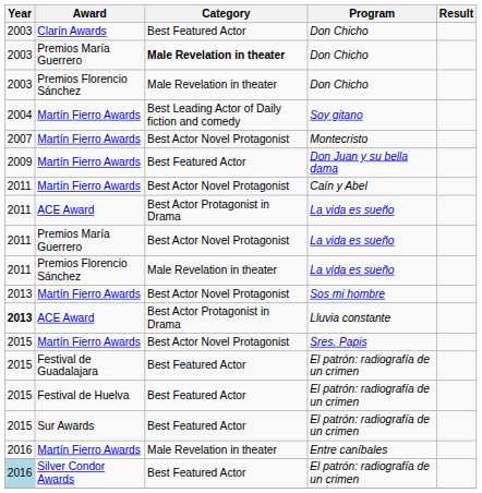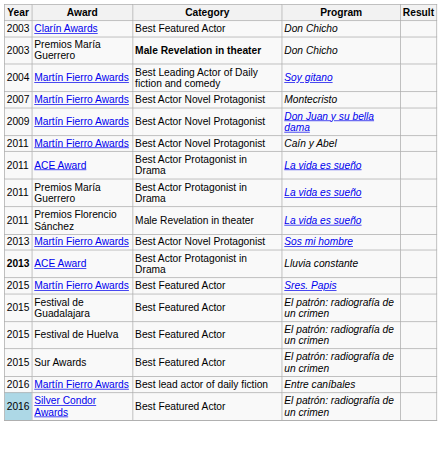 <table class="wikitable" style="font-size: 90%;">
 <tr>
 <th>Year</th>
 <th>Award</th>
 <th>Category</th>
 <th>Program</th>
 <th>Result</th>
 </tr>
 <tr>
 <td>2003</td>
 <td><a href='#'>Clarín Awards</a></td>
 <td>Best Featured Actor</td>
 <td><em>Don Chicho</em></td>
 <td></td>
 </tr>
 <tr>
 <td>2003</td>
 <td>Premios María Guerrero</td>
 <td><strong>Male Revelation in theater</strong></td>
 <td><em>Don Chicho</em></td>
 <td></td>
 </tr>
 <tr>
-<td>2003</td>
-<td>Premios Florencio Sánchez</td>
-<td>Male Revelation in theater</td>
-<td><em>Don Chicho</em></td>
-<td></td>
-</tr>
-<tr>
 <td>2004</td>
 <td><a href='#'>Martín Fierro Awards</a></td>
 <td>Best Leading Actor of Daily fiction and comedy</td>
 <td><em><a href='#'>Soy gitano</a></em></td>
 <td></td>
 </tr>
 <tr>
 <td>2007</td>
 <td><a href='#'>Martín Fierro Awards</a></td>
 <td>Best Actor Novel Protagonist</td>
 <td><em>Montecristo</em></td>
 <td></td>
 </tr>
 <tr>
 <td>2009</td>
 <td><a href='#'>Martín Fierro Awards</a></td>
-<td>Best Featured Actor</td>
+<td>Best Actor Novel Protagonist</td>
 <td><em><a href='#'>Don Juan y su bella dama</a></em></td>
 <td></td>
 </tr>
 <tr>
 <td>2011</td>
 <td><a href='#'>Martín Fierro Awards</a></td>
 <td>Best Actor Novel Protagonist</td>
 <td><em>Caín y Abel</em></td>
 <td></td>
 </tr>
 <tr>
 <td>2011</td>
 <td><a href='#'>ACE Award</a></td>
 <td>Best Actor Protagonist in Drama</td>
 <td><em><a href='#'>La vida es sueño</a></em></td>
 <td></td>
 </tr>
 <tr>
 <td>2011</td>
 <td>Premios María Guerrero</td>
-<td>Best Actor Novel Protagonist</td>
+<td>Best Actor Protagonist in Drama</td>
 <td><em><a href='#'>La vida es sueño</a></em></td>
 <td></td>
 </tr>
 <tr>
 <td>2011</td>
 <td>Premios Florencio Sánchez</td>
 <td>Male Revelation in theater</td>
 <td><em><a href='#'>La vida es sueño</a></em></td>
 <td></td>
 </tr>
 <tr>
 <td>2013</td>
 <td><a href='#'>Martín Fierro Awards</a></td>
 <td>Best Actor Novel Protagonist</td>
 <td><em><a href='#'>Sos mi hombre</a></em></td>
 <td></td>
 </tr>
 <tr>
 <td><strong>2013</strong></td>
 <td><a href='#'>ACE Award</a></td>
 <td>Best Actor Protagonist in Drama</td>
 <td><em>Lluvia constante</em></td>
 <td></td>
 </tr>
 <tr>
 <td>2015</td>
 <td><a href='#'>Martín Fierro Awards</a></td>
-<td>Best Actor Novel Protagonist</td>
+<td>Best Featured Actor</td>
 <td><em><a href='#'>Sres. Papis</a></em></td>
 <td></td>
 </tr>
 <tr>
 <td>2015</td>
 <td>Festival de Guadalajara</td>
 <td>Best Featured Actor</td>
 <td><em>El patrón: radiografía de un crimen</em></td>
 <td></td>
 </tr>
 <tr>
 <td>2015</td>
 <td>Festival de Huelva</td>
 <td>Best Featured Actor</td>
 <td><em>El patrón: radiografía de un crimen</em></td>
 <td></td>
 </tr>
 <tr>
 <td>2015</td>
 <td>Sur Awards</td>
 <td>Best Featured Actor</td>
 <td><em>El patrón: radiografía de un crimen</em></td>
 <td></td>
 </tr>
 <tr>
 <td>2016</td>
 <td><a href='#'>Martín Fierro Awards</a></td>
-<td>Male Revelation in theater</td>
+<td>Best lead actor of daily fiction</td>
 <td><em>Entre caníbales</em></td>
 <td></td>
 </tr>
 <tr>
 <td style="background: lightblue;">2016</td>
 <td><a href='#'>Silver Condor Awards</a></td>
 <td>Best Featured Actor</td>
 <td><em>El patrón: radiografía de un crimen</em></td>
 <td></td>
 </tr>
 <tr>
 </tr>
 </table>
